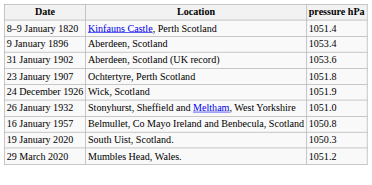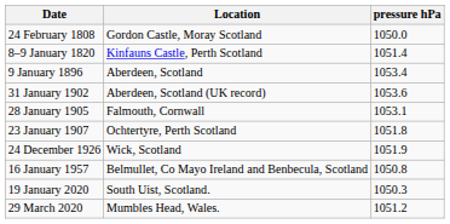 <table class="wikitable sortable">
 <tr>
 <th>Date</th>
 <th class="unsortable">Location</th>
 <th>pressure hPa</th>
+</tr>
+<tr>
+<td>24 February 1808</td>
+<td>Gordon Castle, Moray Scotland</td>
+<td>1050.0</td>
 </tr>
 <tr>
 <td>8–9 January 1820</td>
 <td><a href='#'>Kinfauns Castle</a>, Perth Scotland</td>
 <td>1051.4</td>
 </tr>
 <tr>
 <td>9 January 1896</td>
 <td>Aberdeen, Scotland</td>
 <td>1053.4</td>
 </tr>
 <tr>
 <td>31 January 1902</td>
 <td>Aberdeen, Scotland (UK record)</td>
 <td>1053.6</td>
 </tr>
 <tr>
+<td>28 January 1905</td>
+<td>Falmouth, Cornwall</td>
+<td>1053.1</td>
+</tr>
+<tr>
 <td>23 January 1907</td>
 <td>Ochtertyre, Perth Scotland</td>
 <td>1051.8</td>
 </tr>
 <tr>
 <td>24 December 1926</td>
 <td>Wick, Scotland</td>
 <td>1051.9</td>
-</tr>
-<tr>
-<td>26 January 1932</td>
-<td>Stonyhurst, Sheffield and <a href='#'>Meltham</a>, West Yorkshire</td>
-<td>1051.0</td>
 </tr>
 <tr>
 <td>16 January 1957</td>
 <td>Belmullet, Co Mayo Ireland and Benbecula, Scotland</td>
 <td>1050.8</td>
 </tr>
 <tr>
 <td>19 January 2020</td>
 <td>South Uist, Scotland.</td>
 <td>1050.3</td>
 </tr>
 <tr>
 <td>29 March 2020</td>
 <td>Mumbles Head, Wales.</td>
 <td>1051.2</td>
 </tr>
 </table>
